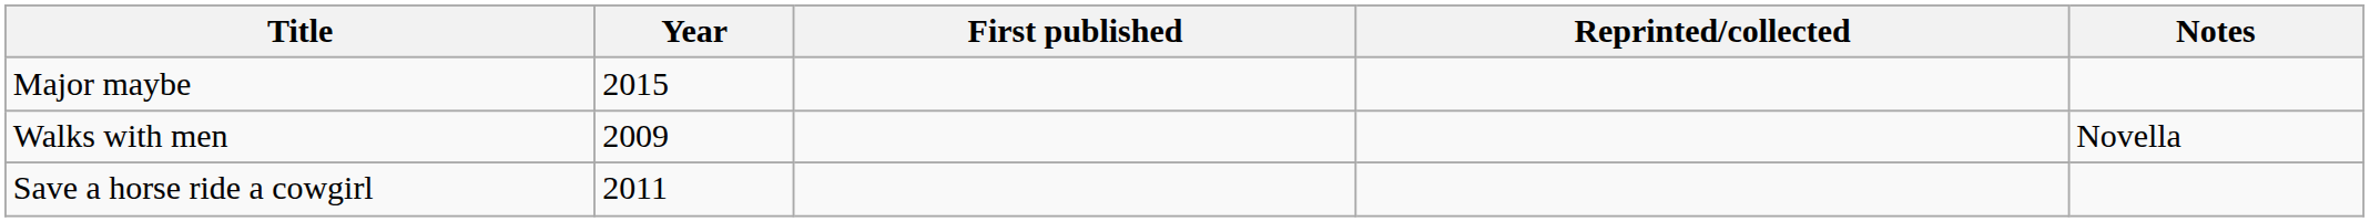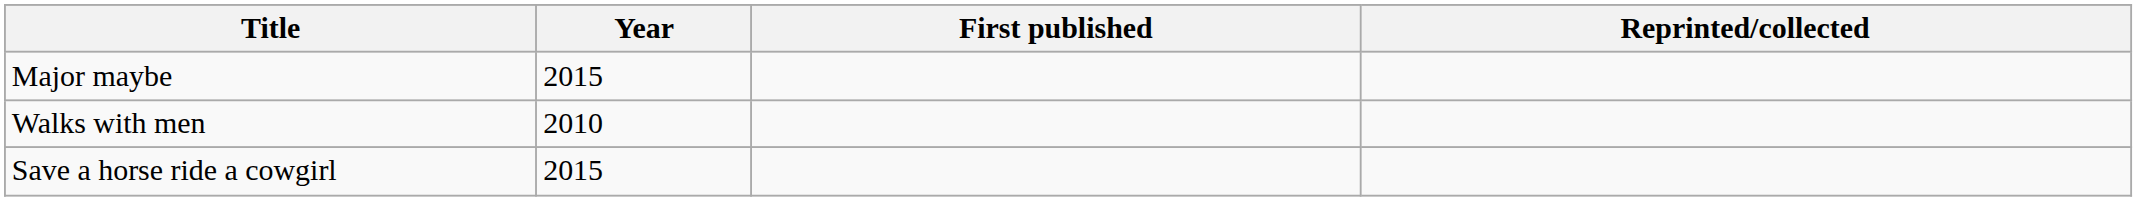 <table class='wikitable sortable' width='90%'>
 <tr>
 <th width=25%>Title</th>
 <th>Year</th>
 <th>First published</th>
 <th>Reprinted/collected</th>
-<th>Notes</th>
 </tr>
 <tr>
 <td>Major maybe</td>
 <td>2015</td>
 <td></td>
 <td></td>
+</tr>
+<tr>
+<td>Walks with men</td>
+<td>2010</td>
+<td></td>
 <td></td>
 </tr>
 <tr>
-<td>Walks with men</td>
-<td>2009</td>
-<td></td>
-<td></td>
-<td>Novella</td>
-</tr>
-<tr>
 <td>Save a horse ride a cowgirl</td>
-<td>2011</td>
-<td></td>
+<td>2015</td>
 <td></td>
 <td></td>
 </tr>
 </table>
